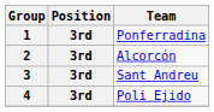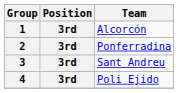 <table class="wikitable">
 <tr>
 <th>Group</th>
 <th>Position</th>
 <th>Team</th>
 </tr>
 <tr>
 <th>1</th>
 <th>3rd</th>
-<td><a href='#'>Ponferradina</a></td>
+<td><a href='#'>Alcorcón</a></td>
 </tr>
 <tr>
 <th>2</th>
 <th>3rd</th>
-<td><a href='#'>Alcorcón</a></td>
+<td><a href='#'>Ponferradina</a></td>
 </tr>
 <tr>
 <th>3</th>
 <th>3rd</th>
 <td><a href='#'>Sant Andreu</a></td>
 </tr>
 <tr>
 <th>4</th>
 <th>3rd</th>
 <td><a href='#'>Poli Ejido</a></td>
 </tr>
 <tr>
 </tr>
 </table>
